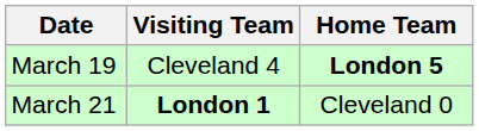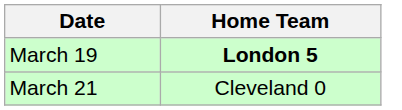 <table class="wikitable">
 <tr>
 <th width="26%">Date</th>
-<th width="37%">Visiting Team</th>
 <th width="37%">Home Team</th>
 </tr>
 <tr align="center" bgcolor="#CCFFCC">
 <td align="left">March 19</td>
-<td>Cleveland 4</td>
 <td><strong>London 5</strong></td>
 </tr>
 <tr align="center" bgcolor="#CCFFCC">
 <td align="left">March 21</td>
-<td><strong>London 1</strong></td>
 <td>Cleveland 0</td>
 </tr>
 </table>
